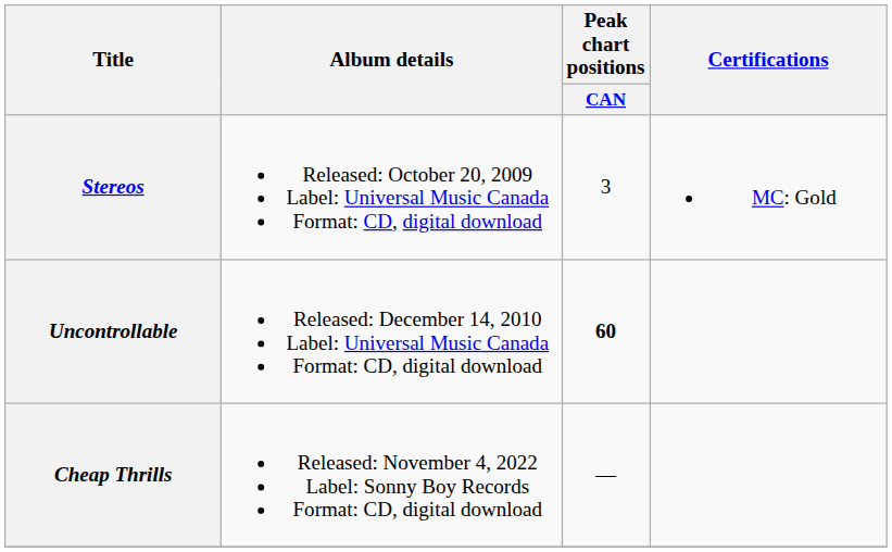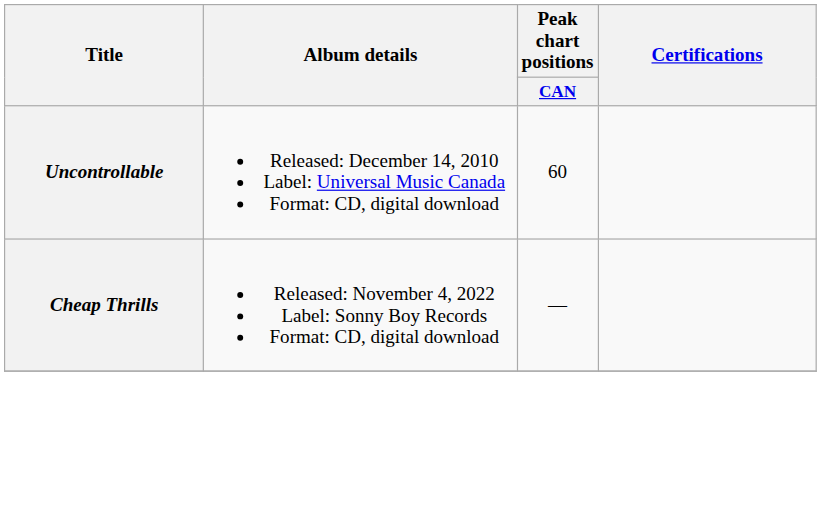 <table class="wikitable plainrowheaders" style="text-align:center;">
 <tr>
 <th scope="col" rowspan="2" style="width:10em;">Title</th>
 <th scope="col" rowspan="2" style="width:16em;">Album details</th>
 <th scope="col" colspan="1">Peak chart positions</th>
 <th scope="col" rowspan="2" style="width:11em;"><a href='#'>Certifications</a></th>
 </tr>
 <tr>
 <th scope="col" style="width:2.5em;font-size:90%;"><a href='#'>CAN</a><br></th>
 </tr>
 <tr>
-<th scope="row"><em><a href='#'>Stereos</a></em></th>
-<td><br><ul><li>Released: October 20, 2009</li><li>Label: <a href='#'>Universal Music Canada</a></li><li>Format: <a href='#'>CD</a>, <a href='#'>digital download</a></li></ul></td>
-<td>3</td>
-<td><br><ul><li><a href='#'>MC</a>: Gold</li></ul></td>
-</tr>
-<tr>
 <th scope="row"><em>Uncontrollable</em></th>
 <td><br><ul><li>Released: December 14, 2010</li><li>Label: <a href='#'>Universal Music Canada</a></li><li>Format: CD, digital download</li></ul></td>
-<td><strong>60</strong></td>
+<td>60</td>
 <td></td>
 </tr>
 <tr>
 <th scope="row"><em>Cheap Thrills</em></th>
 <td><br><ul><li>Released: November 4, 2022</li><li>Label: Sonny Boy Records</li><li>Format: CD, digital download</li></ul></td>
 <td>—</td>
 <td></td>
 </tr>
 <tr>
 </tr>
 </table>
